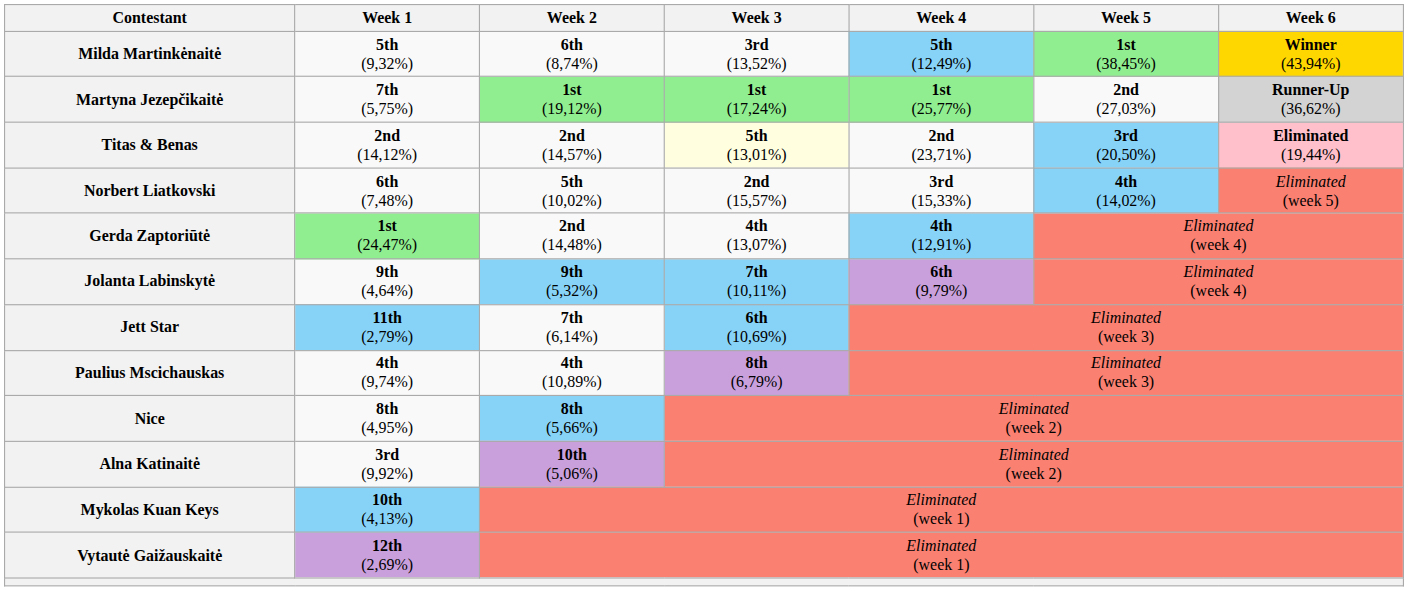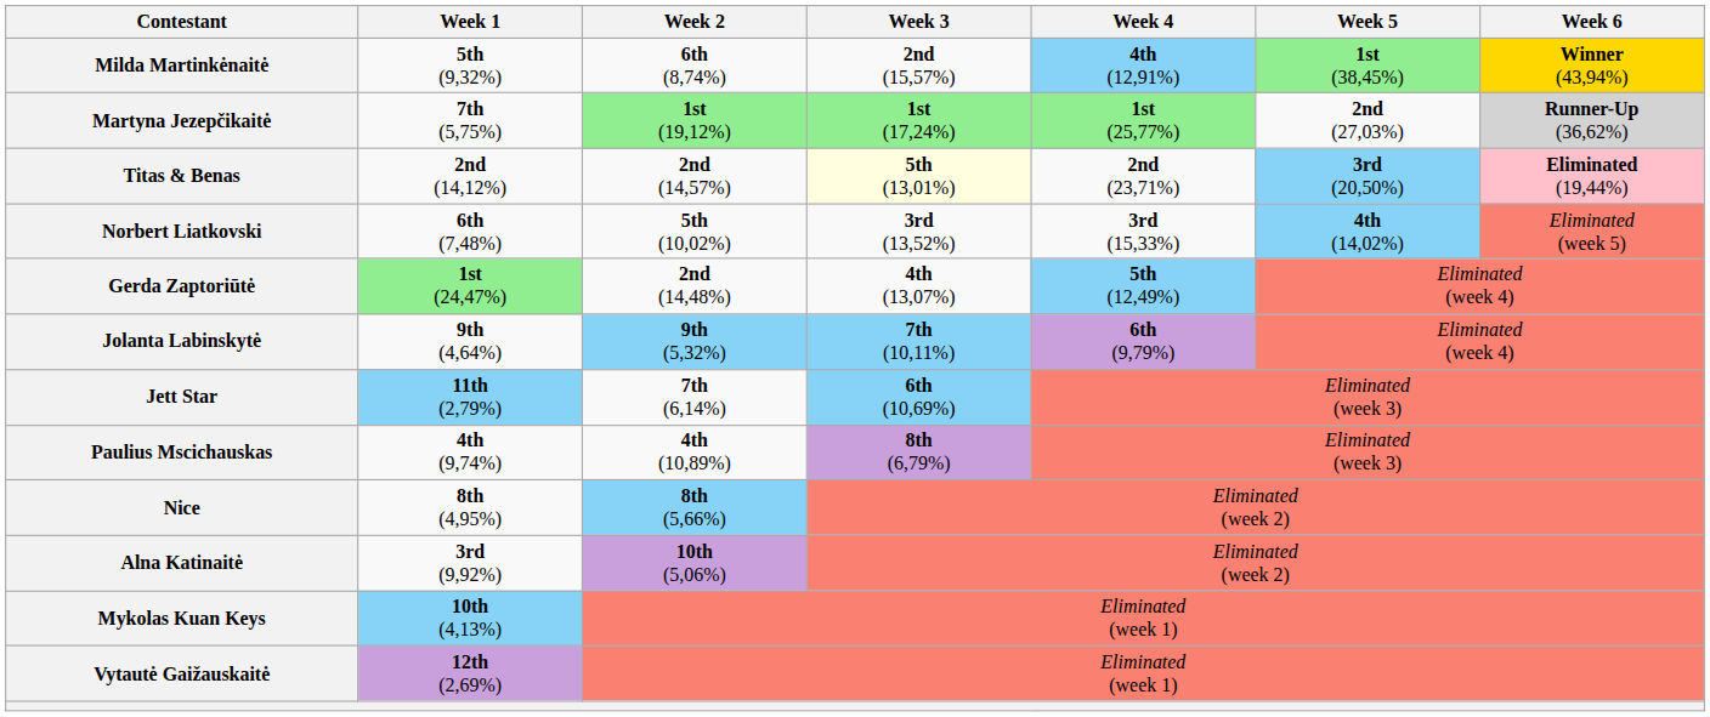 <table class="wikitable" style="text-align:center; font-size:89%">
 <tr>
 <th style="width:11%" scope="col">Contestant</th>
 <th style="width:7%" scope="col">Week 1</th>
 <th style="width:7%" scope="col">Week 2</th>
 <th style="width:7%" scope="col">Week 3</th>
 <th style="width:7%" scope="col">Week 4</th>
 <th style="width:7%" scope="col">Week 5</th>
 <th style="width:7%" scope="col">Week 6</th>
 </tr>
 <tr>
 <th scope="row">Milda Martinkėnaitė</th>
 <td><strong>5th</strong> <br>(9,32%)</td>
 <td><strong>6th</strong> <br>(8,74%)</td>
-<td><strong>3rd</strong> <br>(13,52%)</td>
-<td bgcolor="#87D3F8"><strong>5th</strong> <br>(12,49%)</td>
+<td><strong>2nd</strong> <br>(15,57%)</td>
+<td bgcolor="#87D3F8"><strong>4th</strong> <br>(12,91%)</td>
 <td bgcolor="lightgreen"><strong>1st</strong> <br>(38,45%)</td>
 <td bgcolor="gold"><strong>Winner</strong> <br>(43,94%)</td>
 </tr>
 <tr>
 <th scope="row">Martyna Jezepčikaitė</th>
 <td><strong>7th</strong> <br>(5,75%)</td>
 <td bgcolor="lightgreen"><strong>1st</strong> <br>(19,12%)</td>
 <td bgcolor="lightgreen"><strong>1st</strong> <br>(17,24%)</td>
 <td bgcolor="lightgreen"><strong>1st</strong> <br>(25,77%)</td>
 <td><strong>2nd</strong> <br>(27,03%)</td>
 <td bgcolor="lightgrey"><strong>Runner-Up</strong> <br>(36,62%)</td>
 </tr>
 <tr>
 <th scope="row">Titas & Benas</th>
 <td><strong>2nd</strong> <br>(14,12%)</td>
 <td><strong>2nd</strong> <br>(14,57%)</td>
 <td style="background: lightyellow;"><strong>5th</strong> <br>(13,01%)</td>
 <td><strong>2nd</strong> <br>(23,71%)</td>
 <td bgcolor="#87D3F8"><strong>3rd</strong> <br>(20,50%)</td>
 <td bgcolor="pink"><strong>Eliminated</strong> <br>(19,44%)</td>
 </tr>
 <tr>
 <th scope="row">Norbert Liatkovski</th>
 <td><strong>6th</strong> <br>(7,48%)</td>
 <td><strong>5th</strong> <br>(10,02%)</td>
-<td><strong>2nd</strong> <br>(15,57%)</td>
+<td><strong>3rd</strong> <br>(13,52%)</td>
 <td><strong>3rd</strong> <br>(15,33%)</td>
 <td bgcolor="#87D3F8"><strong>4th</strong> <br>(14,02%)</td>
 <td bgcolor="salmon" colspan=2><em>Eliminated</em><br>(week 5)</td>
 </tr>
 <tr>
 <th scope="row">Gerda Zaptoriūtė</th>
 <td bgcolor="lightgreen"><strong>1st</strong> <br>(24,47%)</td>
 <td><strong>2nd</strong> <br>(14,48%)</td>
 <td><strong>4th</strong> <br>(13,07%)</td>
-<td bgcolor="#87D3F8"><strong>4th</strong> <br>(12,91%)</td>
+<td bgcolor="#87D3F8"><strong>5th</strong> <br>(12,49%)</td>
 <td bgcolor="salmon" colspan=2><em>Eliminated</em><br>(week 4)</td>
 </tr>
 <tr>
 <th scope="row">Jolanta Labinskytė</th>
 <td><strong>9th</strong> <br>(4,64%)</td>
 <td bgcolor="#87D3F8"><strong>9th</strong> <br>(5,32%)</td>
 <td bgcolor="#87D3F8"><strong>7th</strong> <br>(10,11%)</td>
 <td bgcolor="#C9A0DC"><strong>6th</strong> <br>(9,79%)</td>
 <td bgcolor="salmon" colspan=2><em>Eliminated</em><br>(week 4)</td>
 </tr>
 <tr>
 <th scope="row">Jett Star</th>
 <td bgcolor="#87D3F8"><strong>11th</strong> <br>(2,79%)</td>
 <td><strong>7th</strong> <br>(6,14%)</td>
 <td bgcolor="#87D3F8"><strong>6th</strong> <br>(10,69%)</td>
 <td bgcolor="salmon" colspan=3><em>Eliminated</em><br>(week 3)</td>
 </tr>
 <tr>
 <th scope="row">Paulius Mscichauskas</th>
 <td><strong>4th</strong> <br>(9,74%)</td>
 <td><strong>4th</strong> <br>(10,89%)</td>
 <td bgcolor="#C9A0DC"><strong>8th</strong> <br> (6,79%)</td>
 <td bgcolor="salmon" colspan=3><em>Eliminated</em><br>(week 3)</td>
 </tr>
 <tr>
 <th scope="row">Nice</th>
 <td><strong>8th</strong> <br>(4,95%)</td>
 <td bgcolor="#87D3F8"><strong>8th</strong> <br>(5,66%)</td>
 <td bgcolor="salmon" colspan=4><em>Eliminated</em><br>(week 2)</td>
 </tr>
 <tr>
 <th scope="row">Alna Katinaitė</th>
 <td><strong>3rd</strong> <br>(9,92%)</td>
 <td bgcolor="#C9A0DC"><strong>10th</strong> <br>(5,06%)</td>
 <td bgcolor="salmon" colspan=4><em>Eliminated</em><br>(week 2)</td>
 </tr>
 <tr>
 <th scope="row">Mykolas Kuan Keys</th>
 <td bgcolor="#87D3F8"><strong>10th</strong> <br>(4,13%)</td>
 <td bgcolor="salmon" colspan=5><em>Eliminated</em><br>(week 1)</td>
 </tr>
 <tr>
 <th scope="row">Vytautė Gaižauskaitė</th>
 <td bgcolor="#C9A0DC"><strong>12th</strong> <br>(2,69%)</td>
 <td bgcolor="salmon" colspan=5><em>Eliminated</em><br>(week 1)</td>
 </tr>
 <tr>
 <th colspan="7"></th>
 </tr>
 </table>
